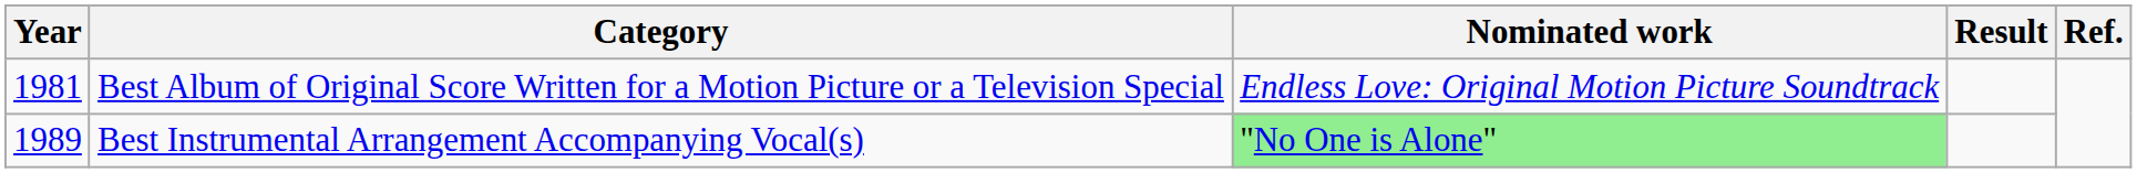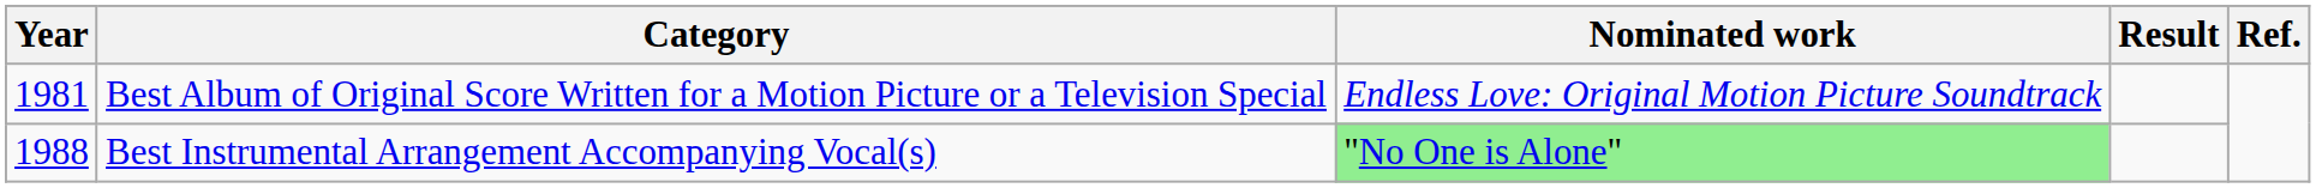 <table class="wikitable">
 <tr>
 <th>Year</th>
 <th>Category</th>
 <th>Nominated work</th>
 <th>Result</th>
 <th>Ref.</th>
 </tr>
 <tr>
 <td><a href='#'>1981</a></td>
 <td><a href='#'>Best Album of Original Score Written for a Motion Picture or a Television Special</a></td>
 <td><em><a href='#'>Endless Love: Original Motion Picture Soundtrack</a></em></td>
 <td></td>
 <td align="center" rowspan="2"></td>
 </tr>
 <tr>
-<td><a href='#'>1989</a></td>
+<td><a href='#'>1988</a></td>
 <td><a href='#'>Best Instrumental Arrangement Accompanying Vocal(s)</a></td>
 <td style="background: lightgreen;">"<a href='#'>No One is Alone</a>"</td>
 <td></td>
 </tr>
 </table>
